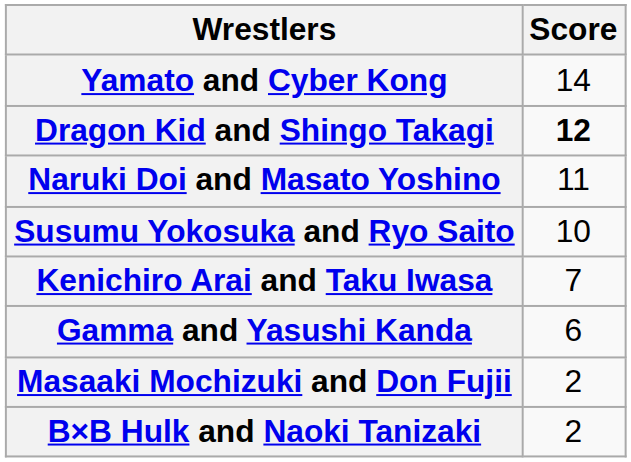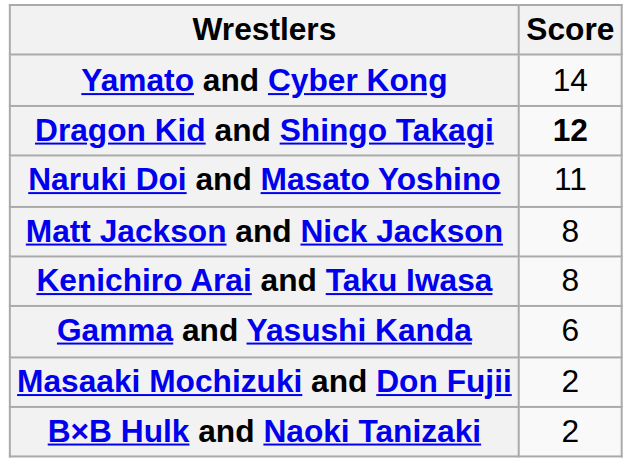 <table class="wikitable" style="margin: 1em auto 1em auto;text-align:center">
 <tr>
 <th>Wrestlers</th>
 <th>Score</th>
 </tr>
 <tr>
 <th><a href='#'>Yamato</a> and <a href='#'>Cyber Kong</a></th>
 <td>14</td>
 </tr>
 <tr>
 <th><a href='#'>Dragon Kid</a> and <a href='#'>Shingo Takagi</a></th>
 <td><strong>12</strong></td>
 </tr>
 <tr>
 <th><a href='#'>Naruki Doi</a> and <a href='#'>Masato Yoshino</a></th>
 <td>11</td>
 </tr>
 <tr>
-<th><a href='#'>Susumu Yokosuka</a> and <a href='#'>Ryo Saito</a></th>
-<td>10</td>
+<th><a href='#'>Matt Jackson</a> and <a href='#'>Nick Jackson</a></th>
+<td>8</td>
 </tr>
 <tr>
 <th><a href='#'>Kenichiro Arai</a> and <a href='#'>Taku Iwasa</a></th>
-<td>7</td>
+<td>8</td>
 </tr>
 <tr>
 <th><a href='#'>Gamma</a> and <a href='#'>Yasushi Kanda</a></th>
 <td>6</td>
 </tr>
 <tr>
 <th><a href='#'>Masaaki Mochizuki</a> and <a href='#'>Don Fujii</a></th>
 <td>2</td>
 </tr>
 <tr>
 <th><a href='#'>B×B Hulk</a> and <a href='#'>Naoki Tanizaki</a></th>
 <td>2</td>
 </tr>
 </table>
